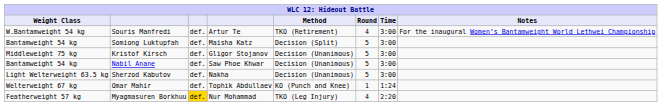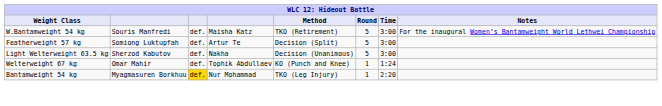 <table class="wikitable" style="font-size: 80%;">
 <tr>
 <th colspan="8" style="background-color: #ccf; color: #000080; text-align: center;"><strong>WLC 12: Hideout Battle</strong></th>
 </tr>
 <tr>
 <th colspan="1" style="background-color: #E6E8FA; color: #000000; text-align: center;">Weight Class</th>
 <th colspan="1" style="background-color: #E6E8FA; color: #000000; text-align: center;"></th>
 <th colspan="1" style="background-color: #E6E8FA; color: #000000; text-align: center;"></th>
 <th colspan="1" style="background-color: #E6E8FA; color: #000000; text-align: center;"></th>
 <th colspan="1" style="background-color: #E6E8FA; color: #000000; text-align: center;">Method</th>
 <th colspan="1" style="background-color: #E6E8FA; color: #000000; text-align: center;">Round</th>
 <th colspan="1" style="background-color: #E6E8FA; color: #000000; text-align: center;">Time</th>
 <th colspan="1" style="background-color: #E6E8FA; color: #000000; text-align: center;">Notes</th>
 </tr>
 <tr>
 <td>W.Bantamweight 54 kg</td>
 <td> Souris Manfredi</td>
 <td align=center>def.</td>
-<td> Artur Te</td>
+<td> Maisha Katz</td>
 <td>TKO (Retirement)</td>
-<td align=center>4</td>
+<td align=center>5</td>
 <td align=center>3:00</td>
 <td>For the inaugural <a href='#'>Women’s Bantamweight World Lethwei Championship</a></td>
 </tr>
 <tr>
-<td>Bantamweight 54 kg</td>
+<td>Featherweight 57 kg</td>
 <td> Somiong Luktupfah</td>
 <td align=center>def.</td>
-<td> Maisha Katz</td>
+<td> Artur Te</td>
 <td>Decision (Split)</td>
-<td align=center>5</td>
-<td align=center>3:00</td>
-<td></td>
-</tr>
-<tr>
-<td>Middleweight 75 kg</td>
-<td> Kristof Kirsch</td>
-<td align=center>def.</td>
-<td> Gligor Stojanov</td>
-<td>Decision (Unanimous)</td>
-<td align=center>5</td>
-<td align=center>3:00</td>
-<td></td>
-</tr>
-<tr>
-<td>Bantamweight 54 kg</td>
-<td> <a href='#'>Nabil Anane</a></td>
-<td align=center>def.</td>
-<td> Saw Phoe Khwar</td>
-<td>Decision (Unanimous)</td>
 <td align=center>5</td>
 <td align=center>3:00</td>
 <td></td>
 </tr>
 <tr>
 <td>Light Welterweight 63.5 kg</td>
 <td> Sherzod Kabutov</td>
 <td align=center>def.</td>
 <td> Nakha</td>
 <td>Decision (Unanimous)</td>
 <td align=center>5</td>
 <td align=center>3:00</td>
 <td></td>
 </tr>
 <tr>
 <td>Welterweight 67 kg</td>
 <td> Omar Mahir</td>
 <td align=center>def.</td>
 <td> Tophik Abdullaev</td>
 <td>KO (Punch and Knee)</td>
 <td align=center>1</td>
 <td align=center>1:24</td>
 <td></td>
 </tr>
 <tr>
-<td>Featherweight 57 kg</td>
+<td>Bantamweight 54 kg</td>
 <td> Myagmasuren Borkhuu</td>
 <td align=center style="background: gold;">def.</td>
 <td> Nur Mohammad</td>
 <td>TKO (Leg Injury)</td>
-<td align=center>4</td>
+<td align=center>1</td>
 <td align=center>2:20</td>
 <td></td>
 </tr>
 </table>
